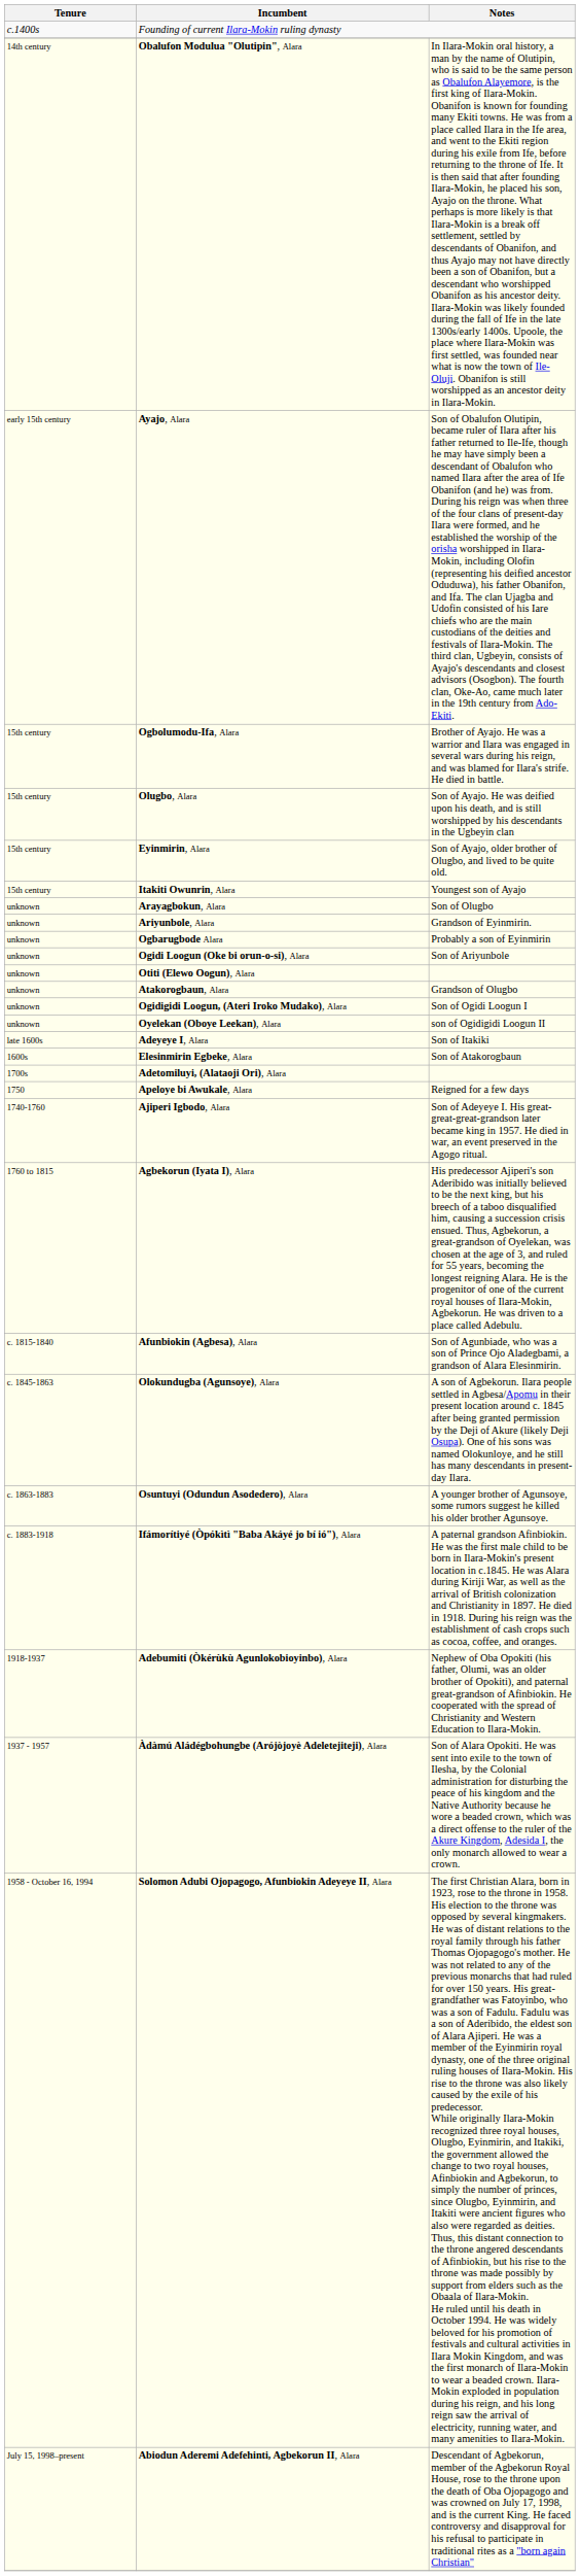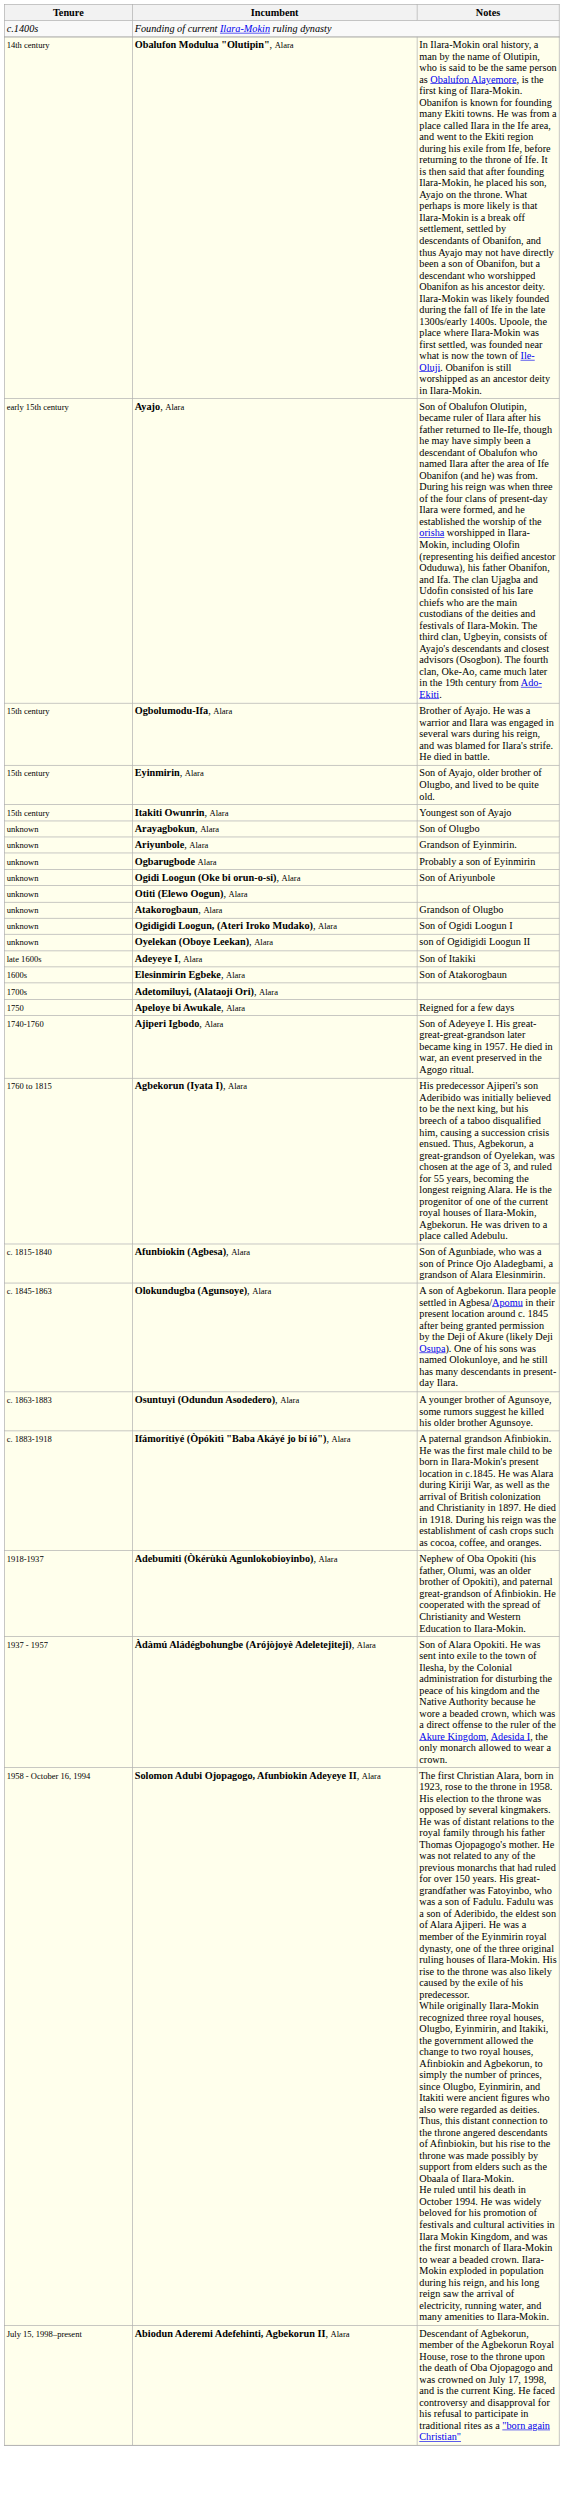 <table class="wikitable">
 <tr align=left>
 <th width="18%">Tenure</th>
 <th width="40%">Incumbent</th>
 <th width="20%">Notes</th>
 </tr>
 <tr valign=top>
 <td><em>c.1400s </em></td>
 <td colspan="2"><em>Founding of current <a href='#'>Ilara-Mokin</a> ruling dynasty</em></td>
 </tr>
 <tr valign=top>
 </tr>
 <tr valign=top bgcolor="#ffffec">
 <td><small>14th century</small></td>
 <td><strong>Obalufon Modulua "Olutipin"</strong>, <small>Alara</small></td>
 <td>In Ilara-Mokin oral history, a man by the name of Olutipin, who is said to be the same person as <a href='#'>Obalufon Alayemore</a>, is the first king of Ilara-Mokin. Obanifon is known for founding many Ekiti towns. He was from a place called Ilara in the Ife area, and went to the Ekiti region during his exile from Ife, before returning to the throne of Ife. It is then said that after founding Ilara-Mokin, he placed his son, Ayajo on the throne. What perhaps is more likely is that Ilara-Mokin is a break off settlement, settled by descendants of Obanifon, and thus Ayajo may not have directly been a son of Obanifon, but a descendant who worshipped Obanifon as his ancestor deity. Ilara-Mokin was likely founded during the fall of Ife in the late 1300s/early 1400s. Upoole, the place where Ilara-Mokin was first settled, was founded near what is now the town of <a href='#'>Ile-Oluji</a>. Obanifon is still worshipped as an ancestor deity in Ilara-Mokin.</td>
 </tr>
 <tr valign=top bgcolor="#ffffec">
 <td><small>early 15th century</small></td>
 <td><strong>Ayajo</strong>, <small>Alara</small></td>
 <td>Son of Obalufon Olutipin, became ruler of Ilara after his father returned to Ile-Ife, though he may have simply been a descendant of Obalufon who named Ilara after the area of Ife Obanifon (and he) was from. During his reign was when three of the four clans of present-day Ilara were formed, and he established the worship of the <a href='#'>orisha</a> worshipped in Ilara-Mokin, including Olofin (representing his deified ancestor Oduduwa), his father Obanifon, and Ifa. The clan Ujagba and Udofin consisted of his Iare chiefs who are the main custodians of the deities and festivals of Ilara-Mokin. The third clan, Ugbeyin, consists of Ayajo's descendants and closest advisors (Osogbon). The fourth clan, Oke-Ao, came much later in the 19th century from <a href='#'>Ado-Ekiti</a>.</td>
 </tr>
 <tr valign=top bgcolor="#ffffec">
 <td><small>15th century</small></td>
 <td><strong>Ogbolumodu-Ifa</strong>, <small>Alara</small></td>
 <td>Brother of Ayajo. He was a warrior and Ilara was engaged in several wars during his reign, and was blamed for Ilara's strife. He died in battle.</td>
-</tr>
-<tr valign=top bgcolor="#ffffec">
-<td><small>15th century</small></td>
-<td><strong>Olugbo</strong>, <small>Alara</small></td>
-<td>Son of Ayajo. He was deified upon his death, and is still worshipped by his descendants in the Ugbeyin clan</td>
 </tr>
 <tr valign=top bgcolor="#ffffec">
 <td><small>15th century</small></td>
 <td><strong>Eyinmirin</strong>, <small>Alara</small></td>
 <td>Son of Ayajo, older brother of Olugbo, and lived to be quite old.</td>
 </tr>
 <tr valign=top bgcolor="#ffffec">
 <td><small>15th century</small></td>
 <td><strong>Itakiti Owunrin</strong>, <small>Alara</small></td>
 <td>Youngest son of Ayajo</td>
 </tr>
 <tr valign=top bgcolor="#ffffec">
 <td><small>unknown</small></td>
 <td><strong>Arayagbokun</strong>, <small>Alara</small></td>
 <td>Son of Olugbo</td>
 </tr>
 <tr valign=top bgcolor="#ffffec">
 <td><small>unknown</small></td>
 <td><strong>Ariyunbole</strong>, <small>Alara</small></td>
 <td>Grandson of Eyinmirin.</td>
 </tr>
 <tr valign=top bgcolor="#ffffec">
 <td><small>unknown</small></td>
 <td><strong>Ogbarugbode</strong> <small>Alara</small></td>
 <td>Probably a son of Eyinmirin</td>
 </tr>
 <tr valign=top bgcolor="#ffffec">
 <td><small>unknown</small></td>
 <td><strong>Ogidi Loogun (Oke bi orun-o-si)</strong>, <small>Alara</small></td>
 <td>Son of Ariyunbole</td>
 </tr>
 <tr valign=top bgcolor="#ffffec">
 <td><small>unknown</small></td>
 <td><strong>Otiti (Elewo Oogun)</strong>, <small>Alara</small></td>
 <td></td>
 </tr>
 <tr valign=top bgcolor="#ffffec">
 <td><small>unknown</small></td>
 <td><strong>Atakorogbaun</strong>, <small>Alara</small></td>
 <td>Grandson of Olugbo</td>
 </tr>
 <tr valign=top bgcolor="#ffffec">
 <td><small>unknown</small></td>
 <td><strong>Ogidigidi Loogun, (Ateri Iroko Mudako)</strong>, <small>Alara</small></td>
 <td>Son of Ogidi Loogun I</td>
 </tr>
 <tr valign=top bgcolor="#ffffec">
 <td><small>unknown</small></td>
 <td><strong>Oyelekan (Oboye Leekan)</strong>, <small>Alara</small></td>
 <td>son of Ogidigidi Loogun II</td>
 </tr>
 <tr valign=top bgcolor="#ffffec">
 <td><small>late 1600s</small></td>
 <td><strong>Adeyeye I</strong>, <small>Alara</small></td>
 <td>Son of Itakiki</td>
 </tr>
 <tr valign=top bgcolor="#ffffec">
 <td><small>1600s</small></td>
 <td><strong>Elesinmirin Egbeke</strong>, <small>Alara</small></td>
 <td>Son of Atakorogbaun</td>
 </tr>
 <tr valign=top bgcolor="#ffffec">
 <td><small>1700s</small></td>
 <td><strong>Adetomiluyi, (Alataoji Ori)</strong>, <small>Alara</small></td>
 <td></td>
 </tr>
 <tr valign=top bgcolor="#ffffec">
 <td><small>1750</small></td>
 <td><strong>Apeloye bi Awukale</strong>, <small>Alara</small></td>
 <td>Reigned for a few days</td>
 </tr>
 <tr valign=top bgcolor="#ffffec">
 <td><small>1740-1760</small></td>
 <td><strong>Ajiperi Igbodo</strong>, <small>Alara</small></td>
 <td>Son of Adeyeye I. His great-great-great-grandson later became king in 1957. He died in war, an event preserved in the Agogo ritual.</td>
 </tr>
 <tr valign=top bgcolor="#ffffec">
 <td><small>1760 to 1815</small></td>
 <td><strong>Agbekorun (Iyata I)</strong>, <small>Alara</small></td>
 <td>His predecessor Ajiperi's son Aderibido was initially believed to be the next king, but his breech of a taboo disqualified him, causing a succession crisis ensued. Thus, Agbekorun, a great-grandson of Oyelekan, was chosen at the age of 3, and ruled for 55 years, becoming the longest reigning Alara. He is the progenitor of one of the current royal houses of Ilara-Mokin, Agbekorun. He was driven to a place called Adebulu.</td>
 </tr>
 <tr valign=top bgcolor="#ffffec">
 <td><small>c. 1815-1840</small></td>
 <td><strong>Afunbiokin (Agbesa)</strong>, <small>Alara</small></td>
 <td>Son of Agunbiade, who was a son of Prince Ojo Aladegbami, a grandson of Alara Elesinmirin.</td>
 </tr>
 <tr valign=top bgcolor="#ffffec">
 <td><small>c. 1845-1863</small></td>
 <td><strong>Olokundugba (Agunsoye)</strong>, <small>Alara</small></td>
 <td>A son of Agbekorun. Ilara people settled in Agbesa/<a href='#'>Apomu</a> in their present location around c. 1845 after being granted permission by the Deji of Akure (likely Deji <a href='#'>Osupa</a>). One of his sons was named Olokunloye, and he still has many descendants in present-day Ilara.</td>
 </tr>
 <tr valign=top bgcolor="#ffffec">
 <td><small>c. 1863-1883 </small></td>
 <td><strong>Osuntuyi (Odundun Asodedero)</strong>, <small>Alara</small></td>
 <td>A younger brother of Agunsoye, some rumors suggest he killed his older brother Agunsoye.</td>
 </tr>
 <tr valign=top bgcolor="#ffffec">
 <td><small>c. 1883-1918</small></td>
 <td><strong>Ifámorítiyé (Òpókìtì "Baba Akáyé jo bí ió")</strong>, <small>Alara</small></td>
 <td>A paternal grandson Afinbiokin. He was the first male child to be born in Ilara-Mokin's present location in c.1845. He was Alara during Kiriji War, as well as the arrival of British colonization and Christianity in 1897. He died in 1918. During his reign was the establishment of cash crops such as cocoa, coffee, and oranges.</td>
 </tr>
 <tr valign=top bgcolor="#ffffec">
 <td><small>1918-1937</small></td>
 <td><strong>Adebumiti (Òkérùkù Agunlokobioyinbo)</strong>, <small>Alara</small></td>
 <td>Nephew of Oba Opokiti (his father, Olumi, was an older brother of Opokiti), and paternal great-grandson of Afinbiokin. He cooperated with the spread of Christianity and Western Education to Ilara-Mokin.</td>
 </tr>
 <tr valign=top bgcolor="#ffffec">
 <td><small>1937 - 1957 </small></td>
 <td><strong>Àdàmú Aládégbohungbe (Arójòjoyè Adeletejiteji)</strong>, <small>Alara</small></td>
 <td>Son of Alara Opokiti. He was sent into exile to the town of Ilesha, by the Colonial administration for disturbing the peace of his kingdom and the Native Authority because he wore a beaded crown, which was a direct offense to the ruler of the <a href='#'>Akure Kingdom</a>, <a href='#'>Adesida I</a>, the only monarch allowed to wear a crown.</td>
 </tr>
 <tr valign=top bgcolor="#ffffec">
 <td><small>1958 - October 16, 1994</small></td>
 <td><strong>Solomon Adubi Ojopagogo, Afunbiokin Adeyeye II</strong>, <small>Alara</small></td>
 <td>The first Christian Alara, born in 1923, rose to the throne in 1958. His election to the throne was opposed by several kingmakers. He was of distant relations to the royal family through his father Thomas Ojopagogo's mother. He was not related to any of the previous monarchs that had ruled for over 150 years. His great-grandfather was Fatoyinbo, who was a son of Fadulu. Fadulu was a son of Aderibido, the eldest son of Alara Ajiperi. He was a member of the Eyinmirin royal dynasty, one of the three original ruling houses of Ilara-Mokin. His rise to the throne was also likely caused by the exile of his predecessor.<br>While originally Ilara-Mokin recognized three royal houses, Olugbo, Eyinmirin, and Itakiki, the government allowed the change to two royal houses, Afinbiokin and Agbekorun, to simply the number of princes, since Olugbo, Eyinmirin, and Itakiti were ancient figures who also were regarded as deities. Thus, this distant connection to the throne angered descendants of Afinbiokin, but his rise to the throne was made possibly by support from elders such as the Obaala of Ilara-Mokin.<br>He ruled until his death in October 1994. He was widely beloved for his promotion of festivals and cultural activities in Ilara Mokin Kingdom, and was the first monarch of Ilara-Mokin to wear a beaded crown. Ilara-Mokin exploded in population during his reign, and his long reign saw the arrival of electricity, running water, and many amenities to Ilara-Mokin.</td>
 </tr>
 <tr valign=top bgcolor="#ffffec">
 <td><small>July 15, 1998–present</small></td>
 <td><strong>Abiodun Aderemi Adefehinti, Agbekorun II</strong>, <small>Alara</small></td>
 <td>Descendant of Agbekorun, member of the Agbekorun Royal House, rose to the throne upon the death of Oba Ojopagogo and was crowned on July 17, 1998, and is the current King. He faced controversy and disapproval for his refusal to participate in traditional rites as a <a href='#'>"born again Christian"</a></td>
 </tr>
 <tr valign=top bgcolor="#ffffec">
 </tr>
 </table>
